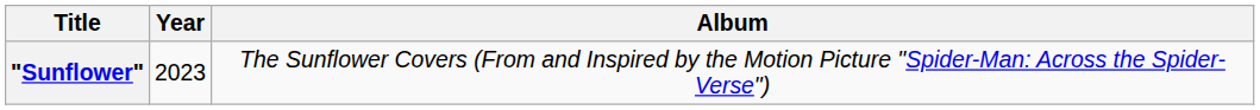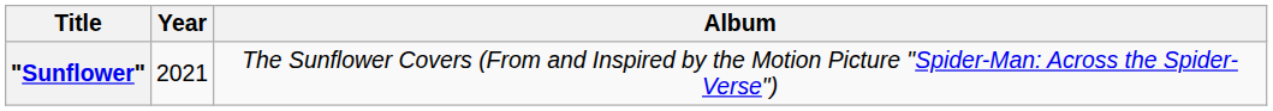 <table class="wikitable plainrowheaders" style="text-align:center">
 <tr>
 <th scope="col">Title</th>
 <th scope="col">Year</th>
 <th scope="col">Album</th>
 </tr>
 <tr>
 <th scope="row">"<a href='#'>Sunflower</a>"</th>
-<td>2023</td>
+<td>2021</td>
 <td><em>The Sunflower Covers (From and Inspired by the Motion Picture "<a href='#'>Spider-Man: Across the Spider-Verse</a>")</em></td>
 </tr>
 </table>
